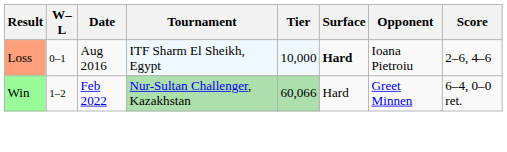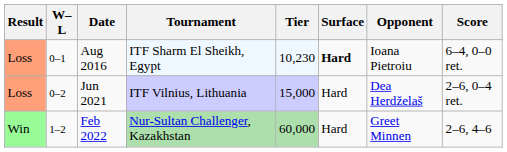 <table class="wikitable sortable">
 <tr>
 <th>Result</th>
 <th class=unsortable>W–L</th>
 <th>Date</th>
 <th>Tournament</th>
 <th>Tier</th>
 <th>Surface</th>
 <th>Opponent</th>
 <th class=unsortable>Score</th>
 </tr>
 <tr>
 <td bgcolor=ffa07a>Loss</td>
 <td><small>0–1</small></td>
 <td>Aug 2016</td>
 <td bgcolor=f0f8ff>ITF Sharm El Sheikh, Egypt</td>
-<td bgcolor=f0f8ff>10,000</td>
+<td bgcolor=f0f8ff>10,230</td>
 <td><strong>Hard</strong></td>
 <td> Ioana Pietroiu</td>
-<td>2–6, 4–6</td>
+<td>6–4, 0–0 ret.</td>
+</tr>
+<tr>
+<td bgcolor=ffa07a>Loss</td>
+<td><small>0–2</small></td>
+<td>Jun 2021</td>
+<td bgcolor=#ccf>ITF Vilnius, Lithuania</td>
+<td bgcolor=#ccf>15,000</td>
+<td>Hard</td>
+<td> <a href='#'>Dea Herdželaš</a></td>
+<td>2–6, 0–4 ret.</td>
 </tr>
 <tr>
 <td bgcolor=98FB98>Win</td>
 <td><small>1–2</small></td>
 <td><a href='#'>Feb 2022</a></td>
 <td bgcolor=addfad><a href='#'>Nur-Sultan Challenger</a>, Kazakhstan</td>
-<td bgcolor=addfad>60,066</td>
+<td bgcolor=addfad>60,000</td>
 <td>Hard</td>
 <td> <a href='#'>Greet Minnen</a></td>
-<td>6–4, 0–0 ret.</td>
+<td>2–6, 4–6</td>
 </tr>
 </table>
